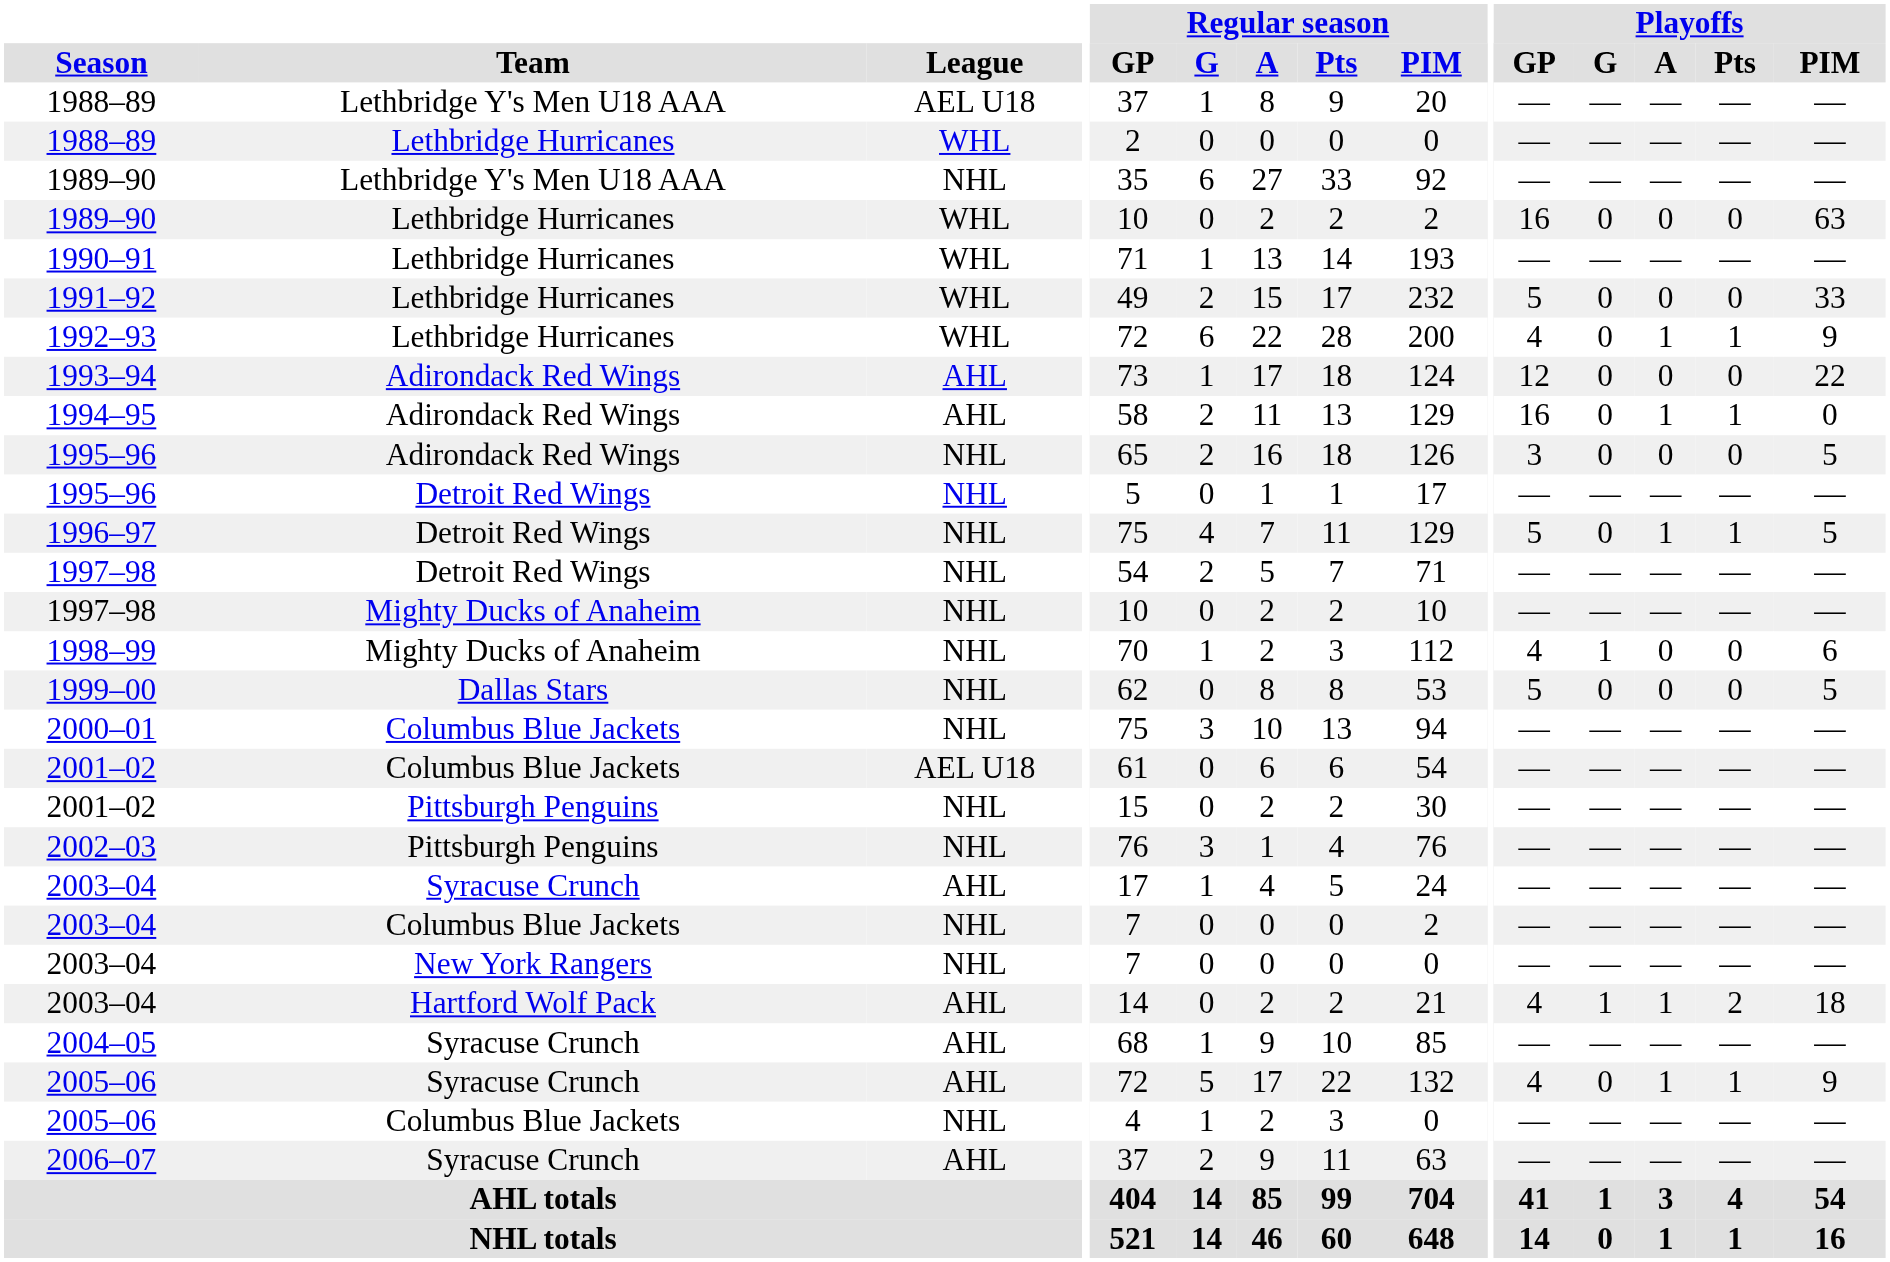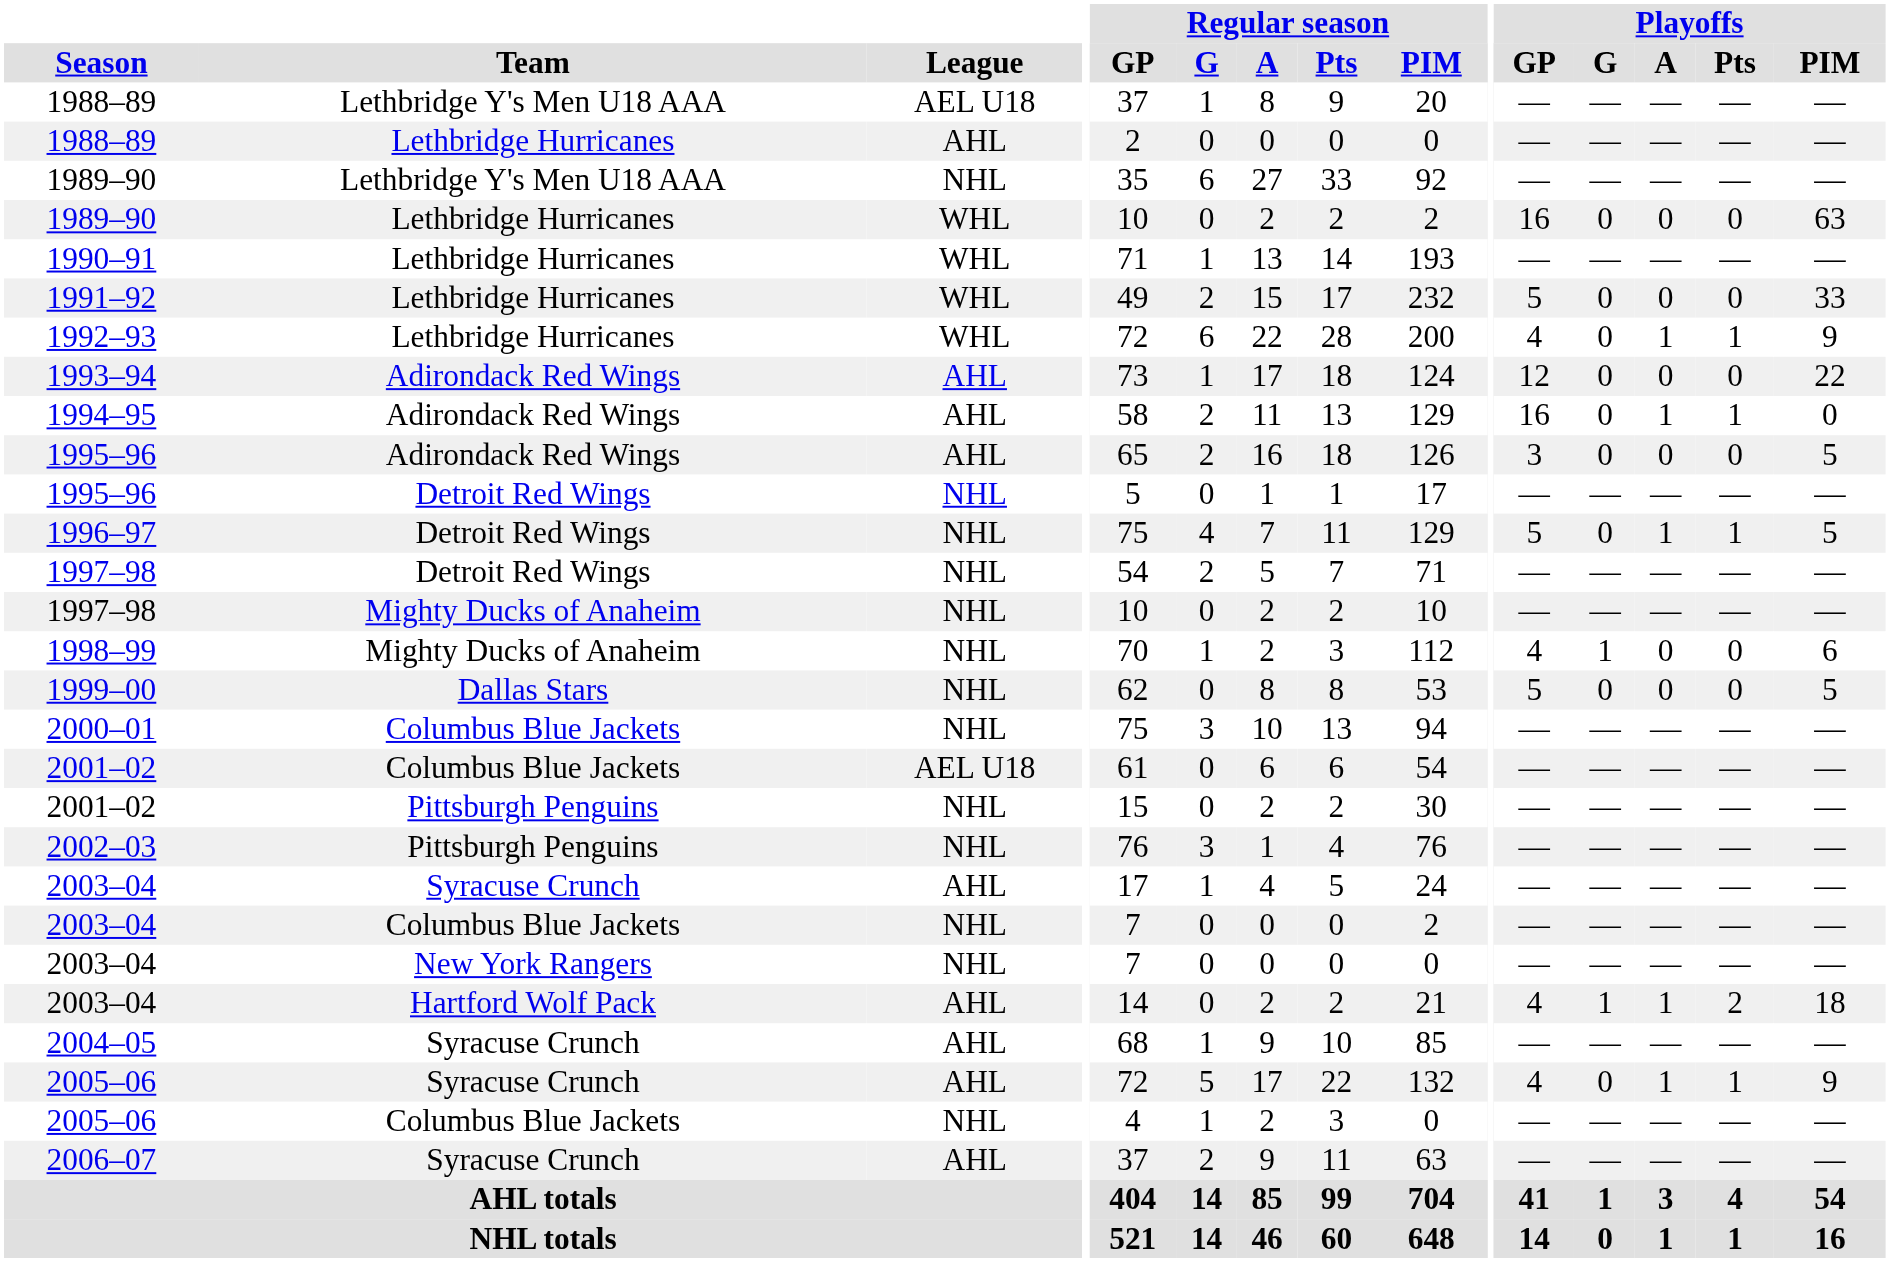 <table border="0" cellpadding="1" cellspacing="0" style="text-align:center; width:60em">
 <tr bgcolor="#e0e0e0">
 <th colspan="3" bgcolor="#ffffff"></th>
 <th rowspan="100" bgcolor="#ffffff"></th>
 <th colspan="5"><a href='#'>Regular season</a></th>
 <th rowspan="100" bgcolor="#ffffff"></th>
 <th colspan="5"><a href='#'>Playoffs</a></th>
 </tr>
 <tr bgcolor="#e0e0e0">
 <th><a href='#'>Season</a></th>
 <th>Team</th>
 <th>League</th>
 <th>GP</th>
 <th><a href='#'>G</a></th>
 <th><a href='#'>A</a></th>
 <th><a href='#'>Pts</a></th>
 <th><a href='#'>PIM</a></th>
 <th>GP</th>
 <th>G</th>
 <th>A</th>
 <th>Pts</th>
 <th>PIM</th>
 </tr>
 <tr>
 <td>1988–89</td>
 <td>Lethbridge Y's Men U18 AAA</td>
 <td>AEL U18</td>
 <td>37</td>
 <td>1</td>
 <td>8</td>
 <td>9</td>
 <td>20</td>
 <td>—</td>
 <td>—</td>
 <td>—</td>
 <td>—</td>
 <td>—</td>
 </tr>
 <tr bgcolor="#f0f0f0">
 <td><a href='#'>1988–89</a></td>
 <td><a href='#'>Lethbridge Hurricanes</a></td>
-<td><a href='#'>WHL</a></td>
+<td>AHL</td>
 <td>2</td>
 <td>0</td>
 <td>0</td>
 <td>0</td>
 <td>0</td>
 <td>—</td>
 <td>—</td>
 <td>—</td>
 <td>—</td>
 <td>—</td>
 </tr>
 <tr>
 <td>1989–90</td>
 <td>Lethbridge Y's Men U18 AAA</td>
 <td>NHL</td>
 <td>35</td>
 <td>6</td>
 <td>27</td>
 <td>33</td>
 <td>92</td>
 <td>—</td>
 <td>—</td>
 <td>—</td>
 <td>—</td>
 <td>—</td>
 </tr>
 <tr bgcolor="#f0f0f0">
 <td><a href='#'>1989–90</a></td>
 <td>Lethbridge Hurricanes</td>
 <td>WHL</td>
 <td>10</td>
 <td>0</td>
 <td>2</td>
 <td>2</td>
 <td>2</td>
 <td>16</td>
 <td>0</td>
 <td>0</td>
 <td>0</td>
 <td>63</td>
 </tr>
 <tr>
 <td><a href='#'>1990–91</a></td>
 <td>Lethbridge Hurricanes</td>
 <td>WHL</td>
 <td>71</td>
 <td>1</td>
 <td>13</td>
 <td>14</td>
 <td>193</td>
 <td>—</td>
 <td>—</td>
 <td>—</td>
 <td>—</td>
 <td>—</td>
 </tr>
 <tr bgcolor="#f0f0f0">
 <td><a href='#'>1991–92</a></td>
 <td>Lethbridge Hurricanes</td>
 <td>WHL</td>
 <td>49</td>
 <td>2</td>
 <td>15</td>
 <td>17</td>
 <td>232</td>
 <td>5</td>
 <td>0</td>
 <td>0</td>
 <td>0</td>
 <td>33</td>
 </tr>
 <tr>
 <td><a href='#'>1992–93</a></td>
 <td>Lethbridge Hurricanes</td>
 <td>WHL</td>
 <td>72</td>
 <td>6</td>
 <td>22</td>
 <td>28</td>
 <td>200</td>
 <td>4</td>
 <td>0</td>
 <td>1</td>
 <td>1</td>
 <td>9</td>
 </tr>
 <tr bgcolor="#f0f0f0">
 <td><a href='#'>1993–94</a></td>
 <td><a href='#'>Adirondack Red Wings</a></td>
 <td><a href='#'>AHL</a></td>
 <td>73</td>
 <td>1</td>
 <td>17</td>
 <td>18</td>
 <td>124</td>
 <td>12</td>
 <td>0</td>
 <td>0</td>
 <td>0</td>
 <td>22</td>
 </tr>
 <tr>
 <td><a href='#'>1994–95</a></td>
 <td>Adirondack Red Wings</td>
 <td>AHL</td>
 <td>58</td>
 <td>2</td>
 <td>11</td>
 <td>13</td>
 <td>129</td>
 <td>16</td>
 <td>0</td>
 <td>1</td>
 <td>1</td>
 <td>0</td>
 </tr>
 <tr bgcolor="#f0f0f0">
 <td><a href='#'>1995–96</a></td>
 <td>Adirondack Red Wings</td>
-<td>NHL</td>
+<td>AHL</td>
 <td>65</td>
 <td>2</td>
 <td>16</td>
 <td>18</td>
 <td>126</td>
 <td>3</td>
 <td>0</td>
 <td>0</td>
 <td>0</td>
 <td>5</td>
 </tr>
 <tr>
 <td><a href='#'>1995–96</a></td>
 <td><a href='#'>Detroit Red Wings</a></td>
 <td><a href='#'>NHL</a></td>
 <td>5</td>
 <td>0</td>
 <td>1</td>
 <td>1</td>
 <td>17</td>
 <td>—</td>
 <td>—</td>
 <td>—</td>
 <td>—</td>
 <td>—</td>
 </tr>
 <tr bgcolor="#f0f0f0">
 <td><a href='#'>1996–97</a></td>
 <td>Detroit Red Wings</td>
 <td>NHL</td>
 <td>75</td>
 <td>4</td>
 <td>7</td>
 <td>11</td>
 <td>129</td>
 <td>5</td>
 <td>0</td>
 <td>1</td>
 <td>1</td>
 <td>5</td>
 </tr>
 <tr>
 <td><a href='#'>1997–98</a></td>
 <td>Detroit Red Wings</td>
 <td>NHL</td>
 <td>54</td>
 <td>2</td>
 <td>5</td>
 <td>7</td>
 <td>71</td>
 <td>—</td>
 <td>—</td>
 <td>—</td>
 <td>—</td>
 <td>—</td>
 </tr>
 <tr bgcolor="#f0f0f0">
 <td>1997–98</td>
 <td><a href='#'>Mighty Ducks of Anaheim</a></td>
 <td>NHL</td>
 <td>10</td>
 <td>0</td>
 <td>2</td>
 <td>2</td>
 <td>10</td>
 <td>—</td>
 <td>—</td>
 <td>—</td>
 <td>—</td>
 <td>—</td>
 </tr>
 <tr>
 <td><a href='#'>1998–99</a></td>
 <td>Mighty Ducks of Anaheim</td>
 <td>NHL</td>
 <td>70</td>
 <td>1</td>
 <td>2</td>
 <td>3</td>
 <td>112</td>
 <td>4</td>
 <td>1</td>
 <td>0</td>
 <td>0</td>
 <td>6</td>
 </tr>
 <tr bgcolor="#f0f0f0">
 <td><a href='#'>1999–00</a></td>
 <td><a href='#'>Dallas Stars</a></td>
 <td>NHL</td>
 <td>62</td>
 <td>0</td>
 <td>8</td>
 <td>8</td>
 <td>53</td>
 <td>5</td>
 <td>0</td>
 <td>0</td>
 <td>0</td>
 <td>5</td>
 </tr>
 <tr>
 <td><a href='#'>2000–01</a></td>
 <td><a href='#'>Columbus Blue Jackets</a></td>
 <td>NHL</td>
 <td>75</td>
 <td>3</td>
 <td>10</td>
 <td>13</td>
 <td>94</td>
 <td>—</td>
 <td>—</td>
 <td>—</td>
 <td>—</td>
 <td>—</td>
 </tr>
 <tr bgcolor="#f0f0f0">
 <td><a href='#'>2001–02</a></td>
 <td>Columbus Blue Jackets</td>
 <td>AEL U18</td>
 <td>61</td>
 <td>0</td>
 <td>6</td>
 <td>6</td>
 <td>54</td>
 <td>—</td>
 <td>—</td>
 <td>—</td>
 <td>—</td>
 <td>—</td>
 </tr>
 <tr>
 <td>2001–02</td>
 <td><a href='#'>Pittsburgh Penguins</a></td>
 <td>NHL</td>
 <td>15</td>
 <td>0</td>
 <td>2</td>
 <td>2</td>
 <td>30</td>
 <td>—</td>
 <td>—</td>
 <td>—</td>
 <td>—</td>
 <td>—</td>
 </tr>
 <tr bgcolor="#f0f0f0">
 <td><a href='#'>2002–03</a></td>
 <td>Pittsburgh Penguins</td>
 <td>NHL</td>
 <td>76</td>
 <td>3</td>
 <td>1</td>
 <td>4</td>
 <td>76</td>
 <td>—</td>
 <td>—</td>
 <td>—</td>
 <td>—</td>
 <td>—</td>
 </tr>
 <tr>
 <td><a href='#'>2003–04</a></td>
 <td><a href='#'>Syracuse Crunch</a></td>
 <td>AHL</td>
 <td>17</td>
 <td>1</td>
 <td>4</td>
 <td>5</td>
 <td>24</td>
 <td>—</td>
 <td>—</td>
 <td>—</td>
 <td>—</td>
 <td>—</td>
 </tr>
 <tr bgcolor="#f0f0f0">
 <td><a href='#'>2003–04</a></td>
 <td>Columbus Blue Jackets</td>
 <td>NHL</td>
 <td>7</td>
 <td>0</td>
 <td>0</td>
 <td>0</td>
 <td>2</td>
 <td>—</td>
 <td>—</td>
 <td>—</td>
 <td>—</td>
 <td>—</td>
 </tr>
 <tr>
 <td>2003–04</td>
 <td><a href='#'>New York Rangers</a></td>
 <td>NHL</td>
 <td>7</td>
 <td>0</td>
 <td>0</td>
 <td>0</td>
 <td>0</td>
 <td>—</td>
 <td>—</td>
 <td>—</td>
 <td>—</td>
 <td>—</td>
 </tr>
 <tr bgcolor="#f0f0f0">
 <td>2003–04</td>
 <td><a href='#'>Hartford Wolf Pack</a></td>
 <td>AHL</td>
 <td>14</td>
 <td>0</td>
 <td>2</td>
 <td>2</td>
 <td>21</td>
 <td>4</td>
 <td>1</td>
 <td>1</td>
 <td>2</td>
 <td>18</td>
 </tr>
 <tr>
 <td><a href='#'>2004–05</a></td>
 <td>Syracuse Crunch</td>
 <td>AHL</td>
 <td>68</td>
 <td>1</td>
 <td>9</td>
 <td>10</td>
 <td>85</td>
 <td>—</td>
 <td>—</td>
 <td>—</td>
 <td>—</td>
 <td>—</td>
 </tr>
 <tr bgcolor="#f0f0f0">
 <td><a href='#'>2005–06</a></td>
 <td>Syracuse Crunch</td>
 <td>AHL</td>
 <td>72</td>
 <td>5</td>
 <td>17</td>
 <td>22</td>
 <td>132</td>
 <td>4</td>
 <td>0</td>
 <td>1</td>
 <td>1</td>
 <td>9</td>
 </tr>
 <tr>
 <td><a href='#'>2005–06</a></td>
 <td>Columbus Blue Jackets</td>
 <td>NHL</td>
 <td>4</td>
 <td>1</td>
 <td>2</td>
 <td>3</td>
 <td>0</td>
 <td>—</td>
 <td>—</td>
 <td>—</td>
 <td>—</td>
 <td>—</td>
 </tr>
 <tr bgcolor="#f0f0f0">
 <td><a href='#'>2006–07</a></td>
 <td>Syracuse Crunch</td>
 <td>AHL</td>
 <td>37</td>
 <td>2</td>
 <td>9</td>
 <td>11</td>
 <td>63</td>
 <td>—</td>
 <td>—</td>
 <td>—</td>
 <td>—</td>
 <td>—</td>
 </tr>
 <tr bgcolor="#e0e0e0">
 <th colspan="3">AHL totals</th>
 <th>404</th>
 <th>14</th>
 <th>85</th>
 <th>99</th>
 <th>704</th>
 <th>41</th>
 <th>1</th>
 <th>3</th>
 <th>4</th>
 <th>54</th>
 </tr>
 <tr bgcolor="#e0e0e0">
 <th colspan="3">NHL totals</th>
 <th>521</th>
 <th>14</th>
 <th>46</th>
 <th>60</th>
 <th>648</th>
 <th>14</th>
 <th>0</th>
 <th>1</th>
 <th>1</th>
 <th>16</th>
 </tr>
 </table>
